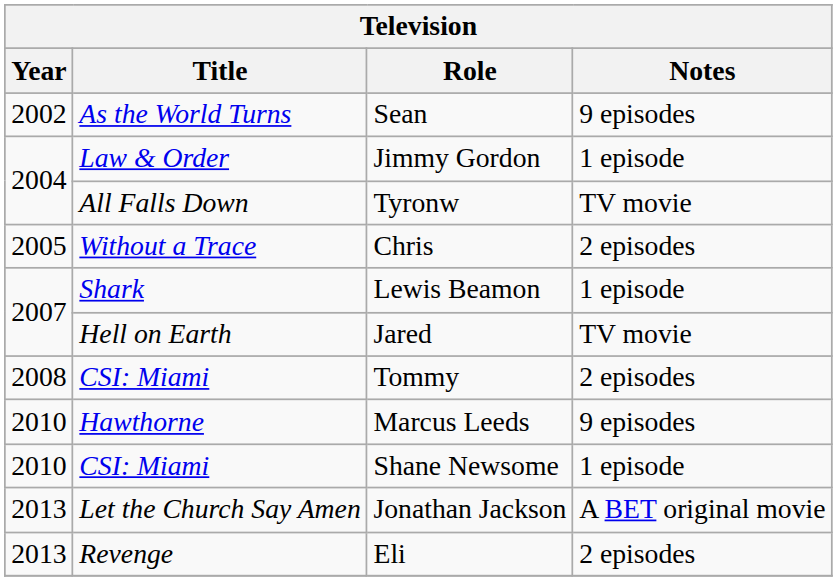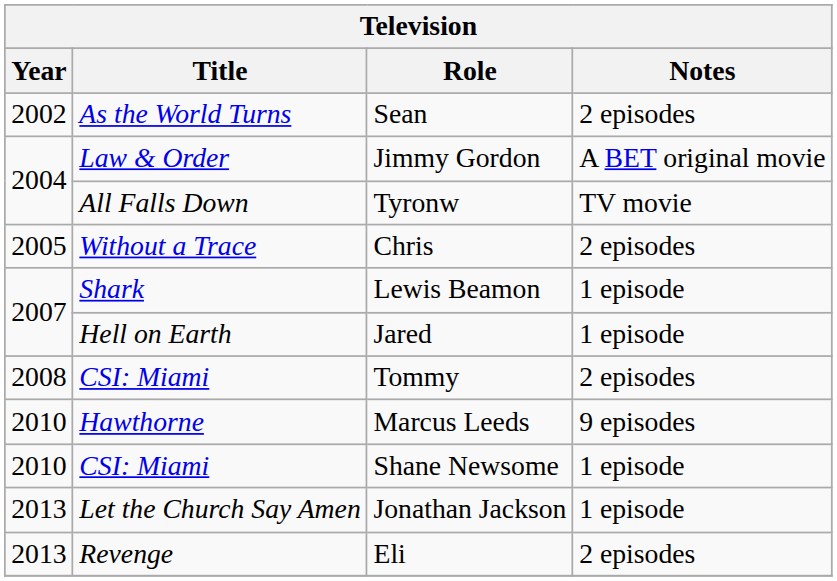 <table class="wikitable">
 <tr>
 <th colspan=4>Television</th>
 </tr>
 <tr>
 <th>Year</th>
 <th>Title</th>
 <th>Role</th>
 <th>Notes</th>
 </tr>
 <tr>
 <td>2002</td>
 <td><em><a href='#'>As the World Turns</a></em></td>
 <td>Sean</td>
-<td>9 episodes</td>
+<td>2 episodes</td>
 </tr>
 <tr>
 <td rowspan=2>2004</td>
 <td><em><a href='#'>Law & Order</a></em></td>
 <td>Jimmy Gordon</td>
-<td>1 episode</td>
+<td>A <a href='#'>BET</a> original movie</td>
 </tr>
 <tr>
 <td><em> All Falls Down</em></td>
 <td>Tyronw</td>
 <td>TV movie</td>
 </tr>
 <tr>
 <td>2005</td>
 <td><em><a href='#'>Without a Trace</a></em></td>
 <td>Chris</td>
 <td>2 episodes</td>
 </tr>
 <tr>
 <td rowspan=2>2007</td>
 <td><em><a href='#'>Shark</a> </em></td>
 <td>Lewis Beamon</td>
 <td>1 episode</td>
 </tr>
 <tr>
 <td><em>Hell on Earth</em></td>
 <td>Jared</td>
-<td>TV movie</td>
+<td>1 episode</td>
 </tr>
 <tr>
 <td>2008</td>
 <td><em><a href='#'>CSI: Miami</a></em></td>
 <td>Tommy</td>
 <td>2 episodes</td>
 </tr>
 <tr>
 <td>2010</td>
 <td><em><a href='#'>Hawthorne</a></em></td>
 <td>Marcus Leeds</td>
 <td>9 episodes</td>
 </tr>
 <tr>
 <td>2010</td>
 <td><em><a href='#'>CSI: Miami</a></em></td>
 <td>Shane Newsome</td>
 <td>1 episode</td>
 </tr>
 <tr>
 <td>2013</td>
 <td><em>Let the Church Say Amen</em></td>
 <td>Jonathan Jackson</td>
-<td>A <a href='#'>BET</a> original movie</td>
+<td>1 episode</td>
 </tr>
 <tr>
 <td>2013</td>
 <td><em>Revenge</em></td>
 <td>Eli</td>
 <td>2 episodes</td>
 </tr>
 <tr>
 </tr>
 </table>
